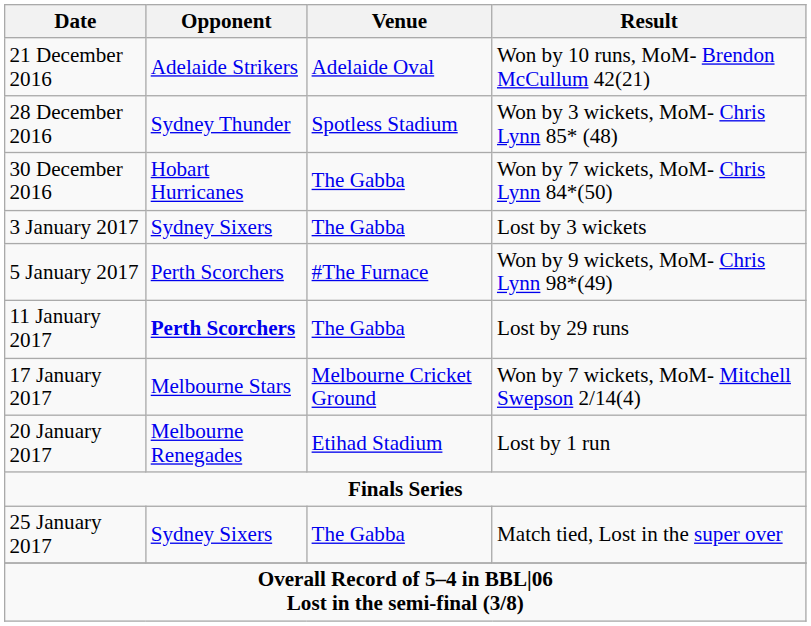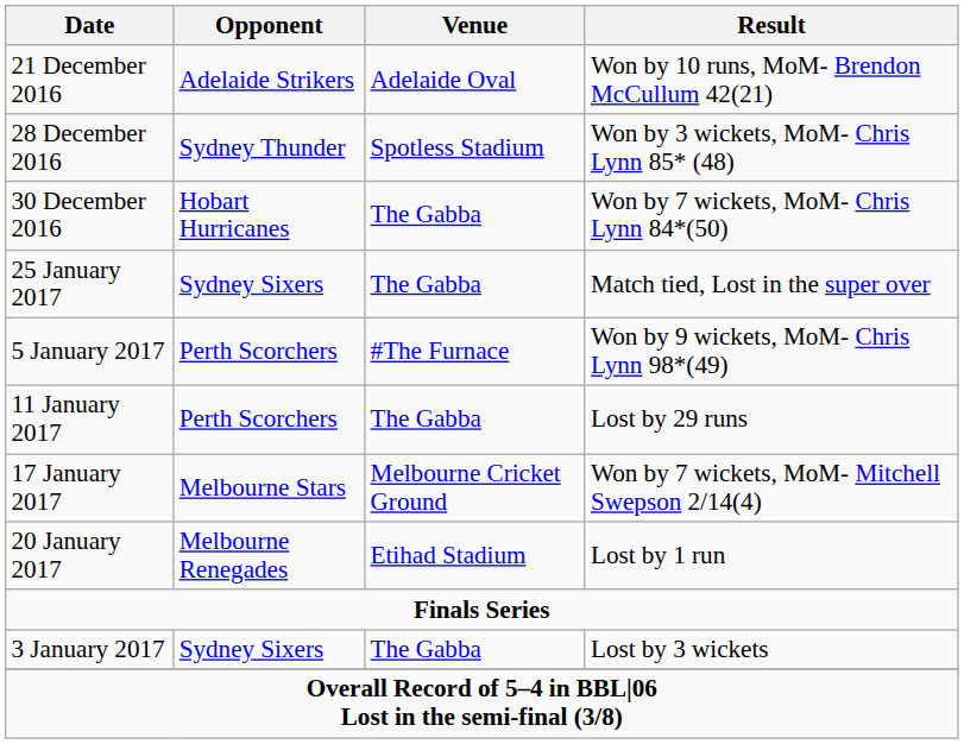 <table class="wikitable">
 <tr>
 <th>Date</th>
 <th>Opponent</th>
 <th>Venue</th>
 <th>Result</th>
 </tr>
 <tr align= style="background:#fbb; ">
 <td>21 December 2016</td>
 <td><a href='#'>Adelaide Strikers</a></td>
 <td><a href='#'>Adelaide Oval</a></td>
 <td>Won by 10 runs, MoM-  <a href='#'>Brendon McCullum</a> 42(21)</td>
 </tr>
 <tr align= style="background:#c3fdb8;">
 <td>28 December 2016</td>
 <td><a href='#'>Sydney Thunder</a></td>
 <td><a href='#'>Spotless Stadium</a></td>
 <td>Won by 3 wickets, MoM-  <a href='#'>Chris Lynn</a> 85* (48)</td>
 </tr>
 <tr align= style="background:#fbb; ">
 <td>30 December 2016</td>
 <td><a href='#'>Hobart Hurricanes</a></td>
 <td><a href='#'>The Gabba</a></td>
 <td>Won by 7 wickets, MoM- <a href='#'>Chris Lynn</a> 84*(50)</td>
 </tr>
-<tr align= style="background:#fbb; ">
-<td>3 January 2017</td>
+<tr align= style="background:#c3fdb8;">
+<td>25 January 2017</td>
 <td><a href='#'>Sydney Sixers</a></td>
 <td><a href='#'>The Gabba</a></td>
-<td>Lost by 3 wickets</td>
+<td>Match tied, Lost in the <a href='#'>super over</a></td>
 </tr>
 <tr align= style="background:#c3fdb8;">
 <td>5 January 2017</td>
 <td><a href='#'>Perth Scorchers</a></td>
 <td><a href='#'>#The Furnace</a></td>
 <td>Won by 9 wickets, MoM-  <a href='#'>Chris Lynn</a> 98*(49)</td>
 </tr>
 <tr align= style="background:#c3fdb8;">
 <td>11 January 2017</td>
-<td><strong><a href='#'>Perth Scorchers</a></strong></td>
+<td><a href='#'>Perth Scorchers</a></td>
 <td><a href='#'>The Gabba</a></td>
 <td>Lost by 29 runs</td>
 </tr>
 <tr align= style="background:#c3fdb8;">
 <td>17 January 2017</td>
 <td><a href='#'>Melbourne Stars</a></td>
 <td><a href='#'>Melbourne Cricket Ground</a></td>
 <td>Won by 7 wickets, MoM-  <a href='#'>Mitchell Swepson</a> 2/14(4)</td>
 </tr>
 <tr align= style="background:#c3fdb8;">
 <td>20 January 2017</td>
 <td><a href='#'>Melbourne Renegades</a></td>
 <td><a href='#'>Etihad Stadium</a></td>
 <td>Lost by 1 run</td>
 </tr>
 <tr>
 <td colspan="4" style="text-align: center; "><strong>Finals Series</strong></td>
 </tr>
-<tr align= style="background:#c3fdb8;">
-<td>25 January 2017</td>
+<tr align= style="background:#fbb; ">
+<td>3 January 2017</td>
 <td><a href='#'>Sydney Sixers</a></td>
 <td><a href='#'>The Gabba</a></td>
-<td>Match tied, Lost in the <a href='#'>super over</a></td>
+<td>Lost by 3 wickets</td>
 </tr>
 <tr align= style="background:#c3fdb8;">
 </tr>
 <tr>
 <td colspan="4" style="text-align: center; "><strong>Overall Record of 5–4 in BBL|06</strong><br><strong>Lost in the semi-final (3/8)</strong></td>
 </tr>
 </table>
